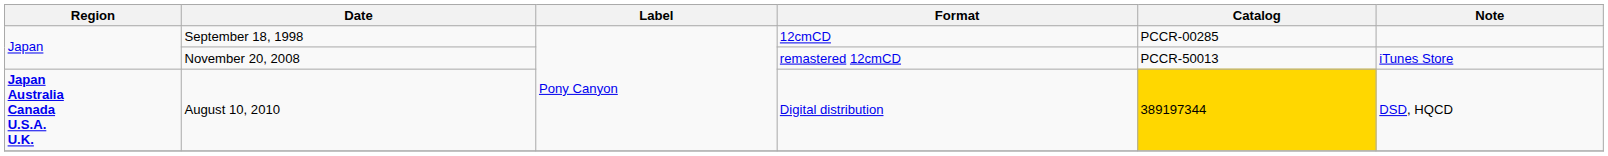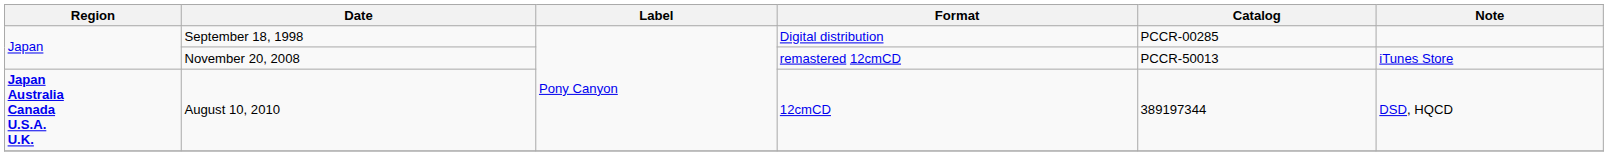 <table class="wikitable sortable" style="margin:0 auto; font-size:small; width:100%">
 <tr>
 <th>Region</th>
 <th>Date</th>
 <th>Label</th>
 <th>Format</th>
 <th>Catalog</th>
 <th>Note</th>
 </tr>
 <tr>
 <td rowspan="2"><a href='#'>Japan</a></td>
 <td>September 18, 1998</td>
 <td rowspan="3"><a href='#'>Pony Canyon</a></td>
-<td><a href='#'>12cmCD</a></td>
+<td><a href='#'>Digital distribution</a></td>
 <td>PCCR-00285</td>
 <td></td>
 </tr>
 <tr>
 <td>November 20, 2008</td>
 <td><a href='#'>remastered</a> <a href='#'>12cmCD</a></td>
 <td>PCCR-50013</td>
 <td><a href='#'>iTunes Store</a></td>
 </tr>
 <tr>
 <td><strong><a href='#'>Japan</a><br><a href='#'>Australia</a><br><a href='#'>Canada</a><br><a href='#'>U.S.A.</a><br><a href='#'>U.K.</a></strong></td>
 <td>August 10, 2010</td>
-<td><a href='#'>Digital distribution</a></td>
-<td style="background: gold;">389197344</td>
+<td><a href='#'>12cmCD</a></td>
+<td>389197344</td>
 <td><a href='#'>DSD</a>, HQCD</td>
 </tr>
 <tr>
 </tr>
 </table>
